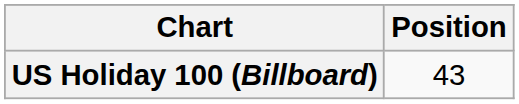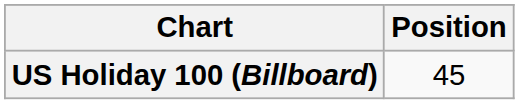 <table class="wikitable plainrowheaders sortable" style="text-align:center">
 <tr>
 <th scope="col">Chart</th>
 <th scope="col">Position</th>
 </tr>
 <tr>
 <th scope="row">US Holiday 100 (<em>Billboard</em>)</th>
-<td>43</td>
+<td>45</td>
 </tr>
 </table>
